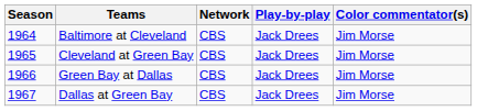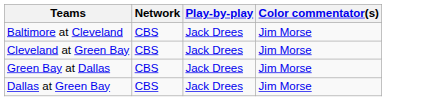 <table class="wikitable">
 <tr>
-<th>Season</th>
 <th>Teams</th>
 <th>Network</th>
 <th><a href='#'>Play-by-play</a></th>
 <th><a href='#'>Color commentator</a>(s)</th>
 </tr>
 <tr>
-<td><a href='#'>1964</a></td>
 <td><a href='#'>Baltimore</a> at <a href='#'>Cleveland</a></td>
 <td><a href='#'>CBS</a></td>
 <td><a href='#'>Jack Drees</a></td>
 <td><a href='#'>Jim Morse</a></td>
 </tr>
 <tr>
-<td><a href='#'>1965</a></td>
 <td><a href='#'>Cleveland</a> at <a href='#'>Green Bay</a></td>
 <td><a href='#'>CBS</a></td>
 <td><a href='#'>Jack Drees</a></td>
 <td><a href='#'>Jim Morse</a></td>
 </tr>
 <tr>
-<td><a href='#'>1966</a></td>
 <td><a href='#'>Green Bay</a> at <a href='#'>Dallas</a></td>
 <td><a href='#'>CBS</a></td>
 <td><a href='#'>Jack Drees</a></td>
 <td><a href='#'>Jim Morse</a></td>
 </tr>
 <tr>
-<td><a href='#'>1967</a></td>
 <td><a href='#'>Dallas</a> at <a href='#'>Green Bay</a></td>
 <td><a href='#'>CBS</a></td>
 <td><a href='#'>Jack Drees</a></td>
 <td><a href='#'>Jim Morse</a></td>
 </tr>
 </table>
